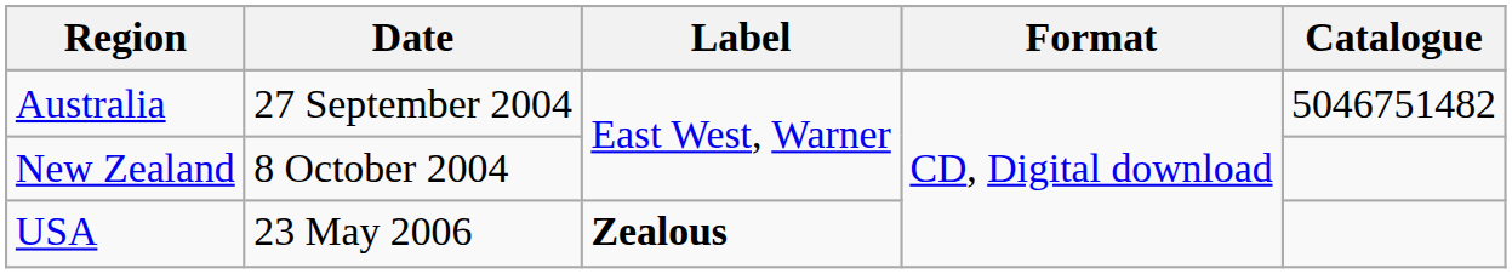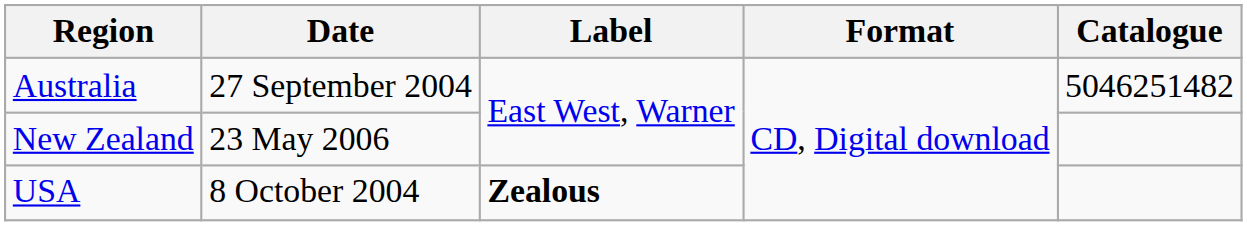 <table class="wikitable">
 <tr>
 <th>Region</th>
 <th>Date</th>
 <th>Label</th>
 <th>Format</th>
 <th>Catalogue</th>
 </tr>
 <tr>
 <td><a href='#'>Australia</a></td>
 <td>27 September 2004</td>
 <td rowspan="2"><a href='#'>East West</a>, <a href='#'>Warner</a></td>
 <td rowspan="3"><a href='#'>CD</a>, <a href='#'>Digital download</a></td>
-<td>5046751482</td>
+<td>5046251482</td>
 </tr>
 <tr>
 <td><a href='#'>New Zealand</a></td>
-<td>8 October 2004</td>
+<td>23 May 2006</td>
 <td></td>
 </tr>
 <tr>
 <td><a href='#'>USA</a></td>
-<td>23 May 2006</td>
+<td>8 October 2004</td>
 <td><strong>Zealous</strong></td>
 <td></td>
 </tr>
 </table>
